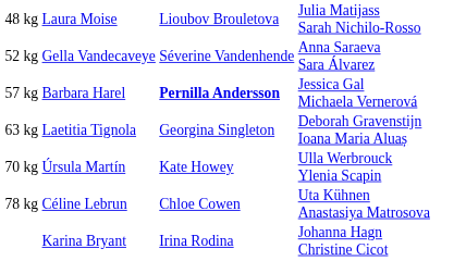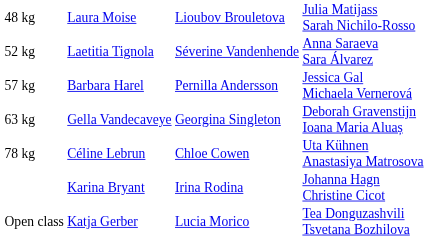 <table>
 <tr>
 <td>48 kg</td>
 <td> <a href='#'>Laura Moise</a></td>
 <td> <a href='#'>Lioubov Brouletova</a></td>
 <td> <a href='#'>Julia Matijass</a> <br>  <a href='#'>Sarah Nichilo-Rosso</a></td>
 </tr>
 <tr>
 <td>52 kg</td>
-<td> <a href='#'>Gella Vandecaveye</a></td>
+<td> <a href='#'>Laetitia Tignola</a></td>
 <td> <a href='#'>Séverine Vandenhende</a></td>
 <td> <a href='#'>Anna Saraeva</a> <br>  <a href='#'>Sara Álvarez</a></td>
 </tr>
 <tr>
 <td>57 kg</td>
 <td> <a href='#'>Barbara Harel</a></td>
-<td><strong> <a href='#'>Pernilla Andersson</a></strong></td>
+<td> <a href='#'>Pernilla Andersson</a></td>
 <td> <a href='#'>Jessica Gal</a> <br>  <a href='#'>Michaela Vernerová</a></td>
 </tr>
 <tr>
 <td>63 kg</td>
-<td> <a href='#'>Laetitia Tignola</a></td>
+<td> <a href='#'>Gella Vandecaveye</a></td>
 <td> <a href='#'>Georgina Singleton</a></td>
 <td> <a href='#'>Deborah Gravenstijn</a> <br>  <a href='#'>Ioana Maria Aluaș</a></td>
-</tr>
-<tr>
-<td>70 kg</td>
-<td> <a href='#'>Úrsula Martín</a></td>
-<td> <a href='#'>Kate Howey</a></td>
-<td> <a href='#'>Ulla Werbrouck</a> <br>  <a href='#'>Ylenia Scapin</a></td>
 </tr>
 <tr>
 <td>78 kg</td>
 <td> <a href='#'>Céline Lebrun</a></td>
 <td> <a href='#'>Chloe Cowen</a></td>
 <td> <a href='#'>Uta Kühnen</a> <br>  <a href='#'>Anastasiya Matrosova</a></td>
 </tr>
 <tr>
 <td></td>
 <td> <a href='#'>Karina Bryant</a></td>
 <td> <a href='#'>Irina Rodina</a></td>
 <td> <a href='#'>Johanna Hagn</a> <br>  <a href='#'>Christine Cicot</a></td>
 </tr>
+<tr>
+<td>Open class</td>
+<td> <a href='#'>Katja Gerber</a></td>
+<td> <a href='#'>Lucia Morico</a></td>
+<td> <a href='#'>Tea Donguzashvili</a> <br>  <a href='#'>Tsvetana Bozhilova</a></td>
+</tr>
 </table>
